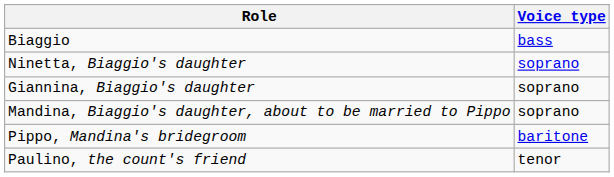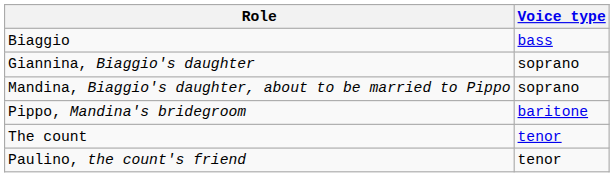 <table class="wikitable">
 <tr>
 <th>Role</th>
 <th><a href='#'>Voice type</a></th>
 </tr>
 <tr>
 <td>Biaggio</td>
 <td><a href='#'>bass</a></td>
-</tr>
-<tr>
-<td>Ninetta, <em>Biaggio's daughter</em></td>
-<td><a href='#'>soprano</a></td>
 </tr>
 <tr>
 <td>Giannina, <em>Biaggio's daughter</em></td>
 <td>soprano</td>
 </tr>
 <tr>
 <td>Mandina, <em>Biaggio's daughter, about to be married to Pippo</em></td>
 <td>soprano</td>
 </tr>
 <tr>
 <td>Pippo, <em>Mandina's bridegroom</em></td>
 <td><a href='#'>baritone</a></td>
 </tr>
 <tr>
+<td>The count</td>
+<td><a href='#'>tenor</a></td>
+</tr>
+<tr>
 <td>Paulino, <em>the count's friend</em></td>
 <td>tenor</td>
 </tr>
 </table>
